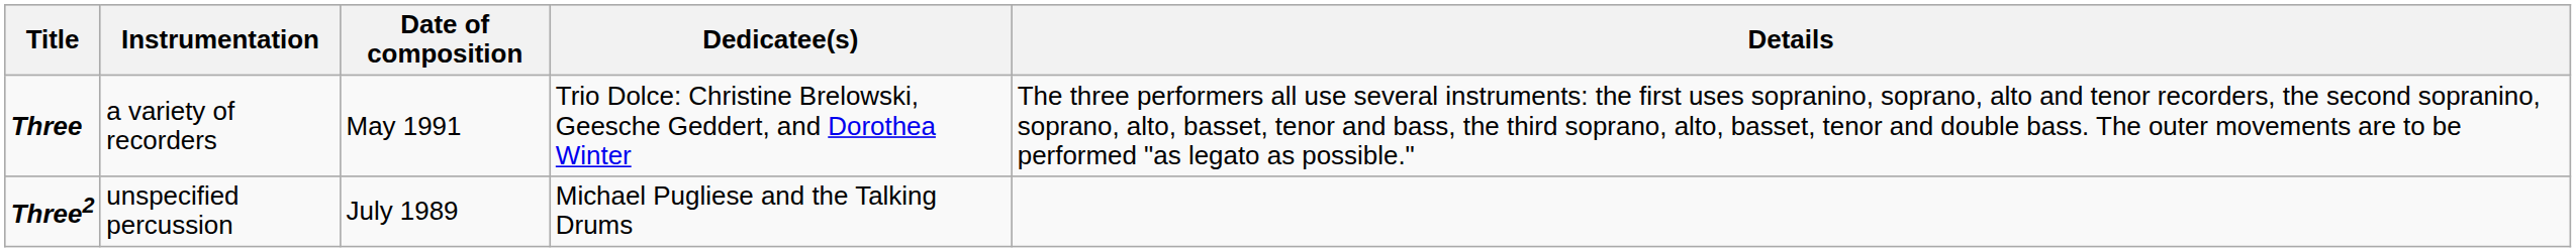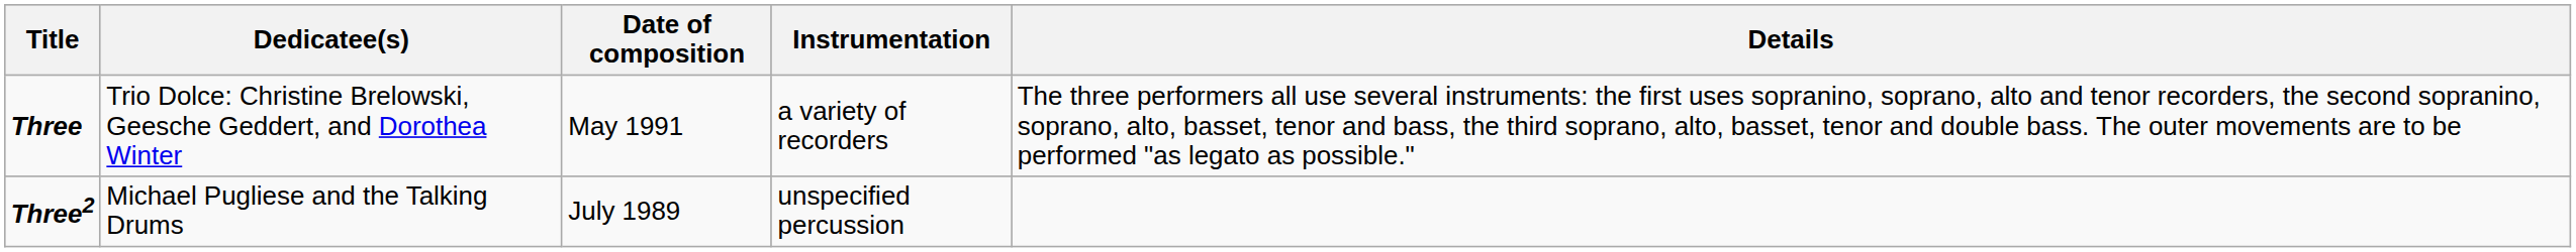 <table class="wikitable">
 <tr>
 <th>Title</th>
+<th>Dedicatee(s)</th>
+<th>Date of composition</th>
 <th>Instrumentation</th>
-<th>Date of composition</th>
-<th>Dedicatee(s)</th>
 <th>Details</th>
 </tr>
 <tr>
 <td><strong><em>Three</em></strong></td>
+<td>Trio Dolce: Christine Brelowski, Geesche Geddert, and <a href='#'>Dorothea Winter</a></td>
+<td>May 1991</td>
 <td>a variety of recorders</td>
-<td>May 1991</td>
-<td>Trio Dolce: Christine Brelowski, Geesche Geddert, and <a href='#'>Dorothea Winter</a></td>
 <td>The three performers all use several instruments: the first uses sopranino, soprano, alto and tenor recorders, the second sopranino, soprano, alto, basset, tenor and bass, the third soprano, alto, basset, tenor and double bass. The outer movements are to be performed "as legato as possible."</td>
 </tr>
 <tr>
 <td><strong><em>Three<sup>2</sup></em></strong></td>
+<td>Michael Pugliese and the Talking Drums</td>
+<td>July 1989</td>
 <td>unspecified percussion</td>
-<td>July 1989</td>
-<td>Michael Pugliese and the Talking Drums</td>
 <td> </td>
 </tr>
 </table>
